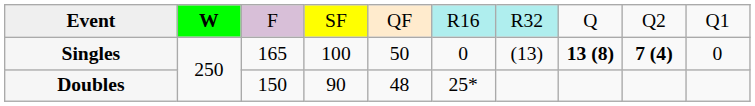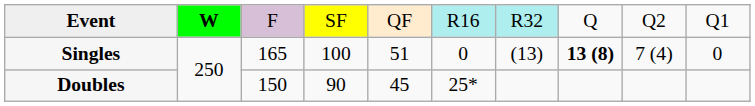 <table class=wikitable style=font-size:90%;text-align:center>
 <tr>
 <td style="width:120px; background:#efefef;"><strong>Event</strong></td>
 <td style="width:40px; background:lime;"><strong>W</strong></td>
 <td style="width:40px; background:thistle;">F</td>
 <td style="width:40px; background:#ff0;">SF</td>
 <td style="width:40px; background:#ffebcd;">QF</td>
 <td style="width:40px; background:#afeeee;">R16</td>
 <td style="width:40px; background:#afeeee;">R32</td>
 <td width=40>Q</td>
 <td width=40>Q2</td>
 <td width=40>Q1</td>
 </tr>
 <tr>
 <th style="background:#f6f6f6;">Singles</th>
 <td rowspan=2>250</td>
 <td>165</td>
 <td>100</td>
-<td>50</td>
+<td>51</td>
 <td>0</td>
 <td>(13)</td>
 <td><strong>13 (8)</strong></td>
-<td><strong>7 (4)</strong></td>
+<td>7 (4)</td>
 <td>0</td>
 </tr>
 <tr>
 <th style="background:#f6f6f6;">Doubles</th>
 <td>150</td>
 <td>90</td>
-<td>48</td>
+<td>45</td>
 <td>25*</td>
 <td></td>
 <td></td>
 <td></td>
 <td></td>
 </tr>
 </table>
